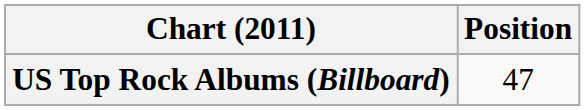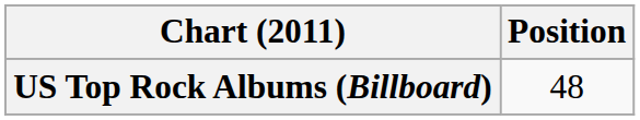 <table class="wikitable plainrowheaders" style="text-align:center">
 <tr>
 <th scope="col">Chart (2011)</th>
 <th scope="col">Position</th>
 </tr>
 <tr>
 <th scope="row">US Top Rock Albums (<em>Billboard</em>)</th>
-<td>47</td>
+<td>48</td>
 </tr>
 </table>
